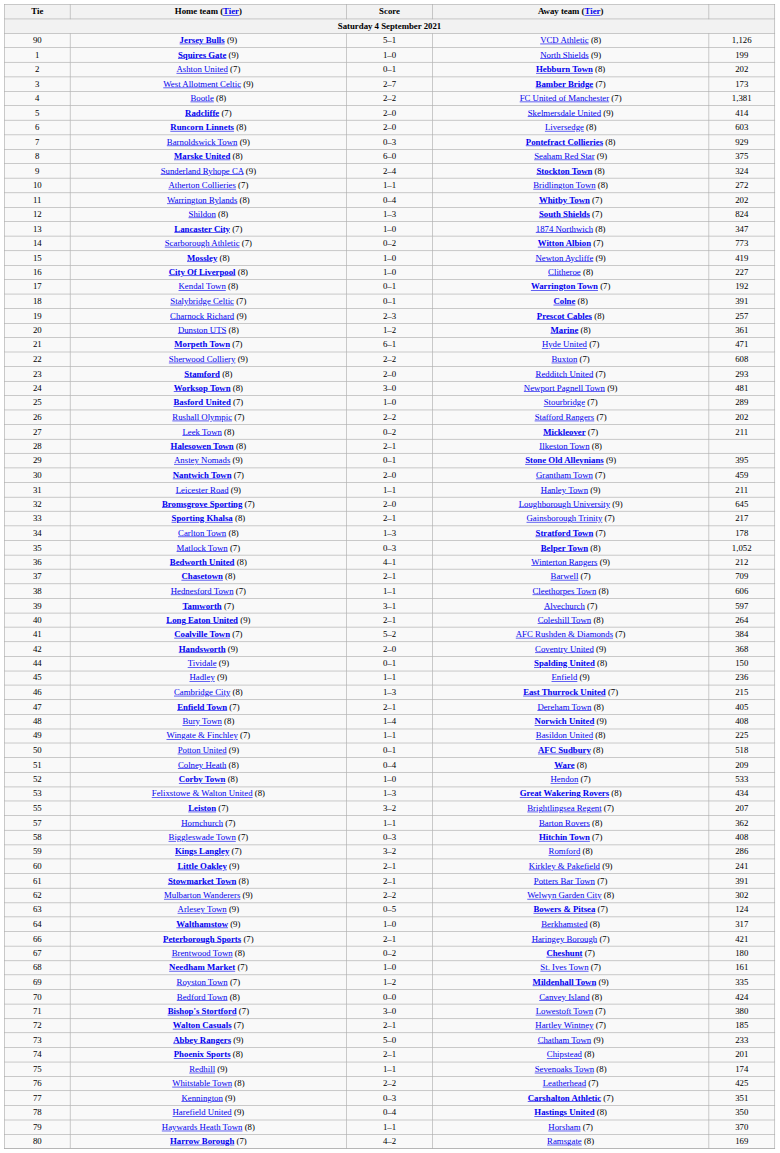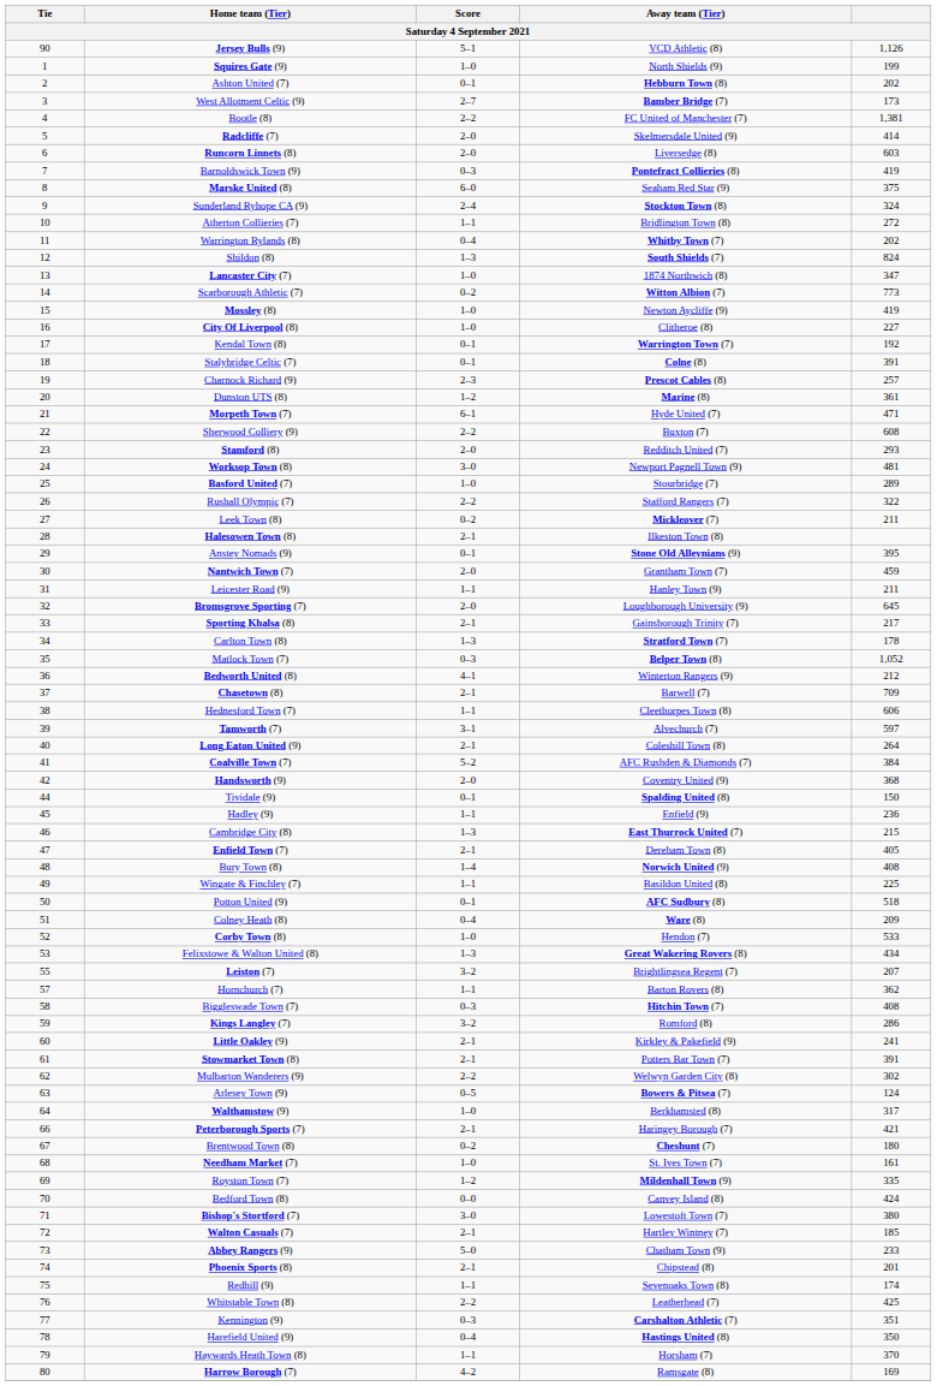 <table class="wikitable" style="text-align:center; font-size:90%; width:100%">
 <tr>
 <th scope="col" style="width:  8.43%;">Tie</th>
 <th scope="col" style="width: 35.29%;">Home team (<a href='#'>Tier</a>)</th>
 <th scope="col" style="width: 11.00%;">Score</th>
 <th scope="col" style="width: 35.29%;">Away team (<a href='#'>Tier</a>)</th>
 <th scope="col" style="width:  8.43%;"></th>
 </tr>
 <tr>
 <th colspan="5"><strong>Saturday 4 September 2021</strong></th>
 </tr>
 <tr>
 <td>90</td>
 <td><strong><a href='#'>Jersey Bulls</a></strong> (9)</td>
 <td>5–1</td>
 <td><a href='#'>VCD Athletic</a> (8)</td>
 <td>1,126</td>
 </tr>
 <tr>
 <td>1</td>
 <td><strong><a href='#'>Squires Gate</a></strong> (9)</td>
 <td>1–0</td>
 <td><a href='#'>North Shields</a> (9)</td>
 <td>199</td>
 </tr>
 <tr>
 <td>2</td>
 <td><a href='#'>Ashton United</a> (7)</td>
 <td>0–1</td>
 <td><strong><a href='#'>Hebburn Town</a></strong> (8)</td>
 <td>202</td>
 </tr>
 <tr>
 <td>3</td>
 <td><a href='#'>West Allotment Celtic</a> (9)</td>
 <td>2–7</td>
 <td><strong><a href='#'>Bamber Bridge</a></strong> (7)</td>
 <td>173</td>
 </tr>
 <tr>
 <td>4</td>
 <td><a href='#'>Bootle</a> (8)</td>
 <td>2–2</td>
 <td><a href='#'>FC United of Manchester</a> (7)</td>
 <td>1,381</td>
 </tr>
 <tr>
 <td>5</td>
 <td><strong><a href='#'>Radcliffe</a></strong> (7)</td>
 <td>2–0</td>
 <td><a href='#'>Skelmersdale United</a> (9)</td>
 <td>414</td>
 </tr>
 <tr>
 <td>6</td>
 <td><strong><a href='#'>Runcorn Linnets</a></strong> (8)</td>
 <td>2–0</td>
 <td><a href='#'>Liversedge</a> (8)</td>
 <td>603</td>
 </tr>
 <tr>
 <td>7</td>
 <td><a href='#'>Barnoldswick Town</a> (9)</td>
 <td>0–3</td>
 <td><strong><a href='#'>Pontefract Collieries</a></strong> (8)</td>
-<td>929</td>
+<td>419</td>
 </tr>
 <tr>
 <td>8</td>
 <td><strong><a href='#'>Marske United</a></strong> (8)</td>
 <td>6–0</td>
 <td><a href='#'>Seaham Red Star</a> (9)</td>
 <td>375</td>
 </tr>
 <tr>
 <td>9</td>
 <td><a href='#'>Sunderland Ryhope CA</a> (9)</td>
 <td>2–4</td>
 <td><strong><a href='#'>Stockton Town</a></strong> (8)</td>
 <td>324</td>
 </tr>
 <tr>
 <td>10</td>
 <td><a href='#'>Atherton Collieries</a> (7)</td>
 <td>1–1</td>
 <td><a href='#'>Bridlington Town</a> (8)</td>
 <td>272</td>
 </tr>
 <tr>
 <td>11</td>
 <td><a href='#'>Warrington Rylands</a> (8)</td>
 <td>0–4</td>
 <td><strong><a href='#'>Whitby Town</a></strong> (7)</td>
 <td>202</td>
 </tr>
 <tr>
 <td>12</td>
 <td><a href='#'>Shildon</a> (8)</td>
 <td>1–3</td>
 <td><strong><a href='#'>South Shields</a></strong> (7)</td>
 <td>824</td>
 </tr>
 <tr>
 <td>13</td>
 <td><strong><a href='#'>Lancaster City</a></strong> (7)</td>
 <td>1–0</td>
 <td><a href='#'>1874 Northwich</a> (8)</td>
 <td>347</td>
 </tr>
 <tr>
 <td>14</td>
 <td><a href='#'>Scarborough Athletic</a> (7)</td>
 <td>0–2</td>
 <td><strong><a href='#'>Witton Albion</a></strong> (7)</td>
 <td>773</td>
 </tr>
 <tr>
 <td>15</td>
 <td><strong><a href='#'>Mossley</a></strong> (8)</td>
 <td>1–0</td>
 <td><a href='#'>Newton Aycliffe</a> (9)</td>
 <td>419</td>
 </tr>
 <tr>
 <td>16</td>
 <td><strong><a href='#'>City Of Liverpool</a></strong> (8)</td>
 <td>1–0</td>
 <td><a href='#'>Clitheroe</a> (8)</td>
 <td>227</td>
 </tr>
 <tr>
 <td>17</td>
 <td><a href='#'>Kendal Town</a> (8)</td>
 <td>0–1</td>
 <td><strong><a href='#'>Warrington Town</a></strong> (7)</td>
 <td>192</td>
 </tr>
 <tr>
 <td>18</td>
 <td><a href='#'>Stalybridge Celtic</a> (7)</td>
 <td>0–1</td>
 <td><strong><a href='#'>Colne</a></strong> (8)</td>
 <td>391</td>
 </tr>
 <tr>
 <td>19</td>
 <td><a href='#'>Charnock Richard</a> (9)</td>
 <td>2–3</td>
 <td><strong><a href='#'>Prescot Cables</a></strong> (8)</td>
 <td>257</td>
 </tr>
 <tr>
 <td>20</td>
 <td><a href='#'>Dunston UTS</a> (8)</td>
 <td>1–2</td>
 <td><strong><a href='#'>Marine</a></strong> (8)</td>
 <td>361</td>
 </tr>
 <tr>
 <td>21</td>
 <td><strong><a href='#'>Morpeth Town</a></strong> (7)</td>
 <td>6–1</td>
 <td><a href='#'>Hyde United</a> (7)</td>
 <td>471</td>
 </tr>
 <tr>
 <td>22</td>
 <td><a href='#'>Sherwood Colliery</a> (9)</td>
 <td>2–2</td>
 <td><a href='#'>Buxton</a> (7)</td>
 <td>608</td>
 </tr>
 <tr>
 <td>23</td>
 <td><strong><a href='#'>Stamford</a></strong> (8)</td>
 <td>2–0</td>
 <td><a href='#'>Redditch United</a> (7)</td>
 <td>293</td>
 </tr>
 <tr>
 <td>24</td>
 <td><strong><a href='#'>Worksop Town</a></strong> (8)</td>
 <td>3–0</td>
 <td><a href='#'>Newport Pagnell Town</a> (9)</td>
 <td>481</td>
 </tr>
 <tr>
 <td>25</td>
 <td><strong><a href='#'>Basford United</a></strong> (7)</td>
 <td>1–0</td>
 <td><a href='#'>Stourbridge</a> (7)</td>
 <td>289</td>
 </tr>
 <tr>
 <td>26</td>
 <td><a href='#'>Rushall Olympic</a> (7)</td>
 <td>2–2</td>
 <td><a href='#'>Stafford Rangers</a> (7)</td>
-<td>202</td>
+<td>322</td>
 </tr>
 <tr>
 <td>27</td>
 <td><a href='#'>Leek Town</a> (8)</td>
 <td>0–2</td>
 <td><strong><a href='#'>Mickleover</a></strong> (7)</td>
 <td>211</td>
 </tr>
 <tr>
 <td>28</td>
 <td><strong><a href='#'>Halesowen Town</a></strong> (8)</td>
 <td>2–1</td>
 <td><a href='#'>Ilkeston Town</a> (8)</td>
 <td></td>
 </tr>
 <tr>
 <td>29</td>
 <td><a href='#'>Anstey Nomads</a> (9)</td>
 <td>0–1</td>
 <td><strong><a href='#'>Stone Old Alleynians</a></strong> (9)</td>
 <td>395</td>
 </tr>
 <tr>
 <td>30</td>
 <td><strong><a href='#'>Nantwich Town</a></strong> (7)</td>
 <td>2–0</td>
 <td><a href='#'>Grantham Town</a> (7)</td>
 <td>459</td>
 </tr>
 <tr>
 <td>31</td>
 <td><a href='#'>Leicester Road</a> (9)</td>
 <td>1–1</td>
 <td><a href='#'>Hanley Town</a> (9)</td>
 <td>211</td>
 </tr>
 <tr>
 <td>32</td>
 <td><strong><a href='#'>Bromsgrove Sporting</a></strong> (7)</td>
 <td>2–0</td>
 <td><a href='#'>Loughborough University</a> (9)</td>
 <td>645</td>
 </tr>
 <tr>
 <td>33</td>
 <td><strong><a href='#'>Sporting Khalsa</a></strong> (8)</td>
 <td>2–1</td>
 <td><a href='#'>Gainsborough Trinity</a> (7)</td>
 <td>217</td>
 </tr>
 <tr>
 <td>34</td>
 <td><a href='#'>Carlton Town</a> (8)</td>
 <td>1–3</td>
 <td><strong><a href='#'>Stratford Town</a></strong> (7)</td>
 <td>178</td>
 </tr>
 <tr>
 <td>35</td>
 <td><a href='#'>Matlock Town</a> (7)</td>
 <td>0–3</td>
 <td><strong><a href='#'>Belper Town</a></strong> (8)</td>
 <td>1,052</td>
 </tr>
 <tr>
 <td>36</td>
 <td><strong><a href='#'>Bedworth United</a></strong> (8)</td>
 <td>4–1</td>
 <td><a href='#'>Winterton Rangers</a> (9)</td>
 <td>212</td>
 </tr>
 <tr>
 <td>37</td>
 <td><strong><a href='#'>Chasetown</a></strong> (8)</td>
 <td>2–1</td>
 <td><a href='#'>Barwell</a>  (7)</td>
 <td>709</td>
 </tr>
 <tr>
 <td>38</td>
 <td><a href='#'>Hednesford Town</a> (7)</td>
 <td>1–1</td>
 <td><a href='#'>Cleethorpes Town</a> (8)</td>
 <td>606</td>
 </tr>
 <tr>
 <td>39</td>
 <td><strong><a href='#'>Tamworth</a></strong> (7)</td>
 <td>3–1</td>
 <td><a href='#'>Alvechurch</a> (7)</td>
 <td>597</td>
 </tr>
 <tr>
 <td>40</td>
 <td><strong><a href='#'>Long Eaton United</a></strong> (9)</td>
 <td>2–1</td>
 <td><a href='#'>Coleshill Town</a> (8)</td>
 <td>264</td>
 </tr>
 <tr>
 <td>41</td>
 <td><strong><a href='#'>Coalville Town</a></strong> (7)</td>
 <td>5–2</td>
 <td><a href='#'>AFC Rushden & Diamonds</a> (7)</td>
 <td>384</td>
 </tr>
 <tr>
 <td>42</td>
 <td><strong><a href='#'>Handsworth</a></strong> (9)</td>
 <td>2–0</td>
 <td><a href='#'>Coventry United</a> (9)</td>
 <td>368</td>
 </tr>
 <tr>
 <td>44</td>
 <td><a href='#'>Tividale</a> (9)</td>
 <td>0–1</td>
 <td><strong><a href='#'>Spalding United</a></strong> (8)</td>
 <td>150</td>
 </tr>
 <tr>
 <td>45</td>
 <td><a href='#'>Hadley</a> (9)</td>
 <td>1–1</td>
 <td><a href='#'>Enfield</a> (9)</td>
 <td>236</td>
 </tr>
 <tr>
 <td>46</td>
 <td><a href='#'>Cambridge City</a> (8)</td>
 <td>1–3</td>
 <td><strong><a href='#'>East Thurrock United</a></strong> (7)</td>
 <td>215</td>
 </tr>
 <tr>
 <td>47</td>
 <td><strong><a href='#'>Enfield Town</a></strong> (7)</td>
 <td>2–1</td>
 <td><a href='#'>Dereham Town</a> (8)</td>
 <td>405</td>
 </tr>
 <tr>
 <td>48</td>
 <td><a href='#'>Bury Town</a> (8)</td>
 <td>1–4</td>
 <td><strong><a href='#'>Norwich United</a></strong> (9)</td>
 <td>408</td>
 </tr>
 <tr>
 <td>49</td>
 <td><a href='#'>Wingate & Finchley</a> (7)</td>
 <td>1–1</td>
 <td><a href='#'>Basildon United</a> (8)</td>
 <td>225</td>
 </tr>
 <tr>
 <td>50</td>
 <td><a href='#'>Potton United</a> (9)</td>
 <td>0–1</td>
 <td><strong><a href='#'>AFC Sudbury</a></strong> (8)</td>
 <td>518</td>
 </tr>
 <tr>
 <td>51</td>
 <td><a href='#'>Colney Heath</a> (8)</td>
 <td>0–4</td>
 <td><strong><a href='#'>Ware</a></strong> (8)</td>
 <td>209</td>
 </tr>
 <tr>
 <td>52</td>
 <td><strong><a href='#'>Corby Town</a></strong> (8)</td>
 <td>1–0</td>
 <td><a href='#'>Hendon</a> (7)</td>
 <td>533</td>
 </tr>
 <tr>
 <td>53</td>
 <td><a href='#'>Felixstowe & Walton United</a> (8)</td>
 <td>1–3</td>
 <td><strong><a href='#'>Great Wakering Rovers</a></strong> (8)</td>
 <td>434</td>
 </tr>
 <tr>
 <td>55</td>
 <td><strong><a href='#'>Leiston</a></strong> (7)</td>
 <td>3–2</td>
 <td><a href='#'>Brightlingsea Regent</a> (7)</td>
 <td>207</td>
 </tr>
 <tr>
 <td>57</td>
 <td><a href='#'>Hornchurch</a> (7)</td>
 <td>1–1</td>
 <td><a href='#'>Barton Rovers</a> (8)</td>
 <td>362</td>
 </tr>
 <tr>
 <td>58</td>
 <td><a href='#'>Biggleswade Town</a>  (7)</td>
 <td>0–3</td>
 <td><strong><a href='#'>Hitchin Town</a></strong> (7)</td>
 <td>408</td>
 </tr>
 <tr>
 <td>59</td>
 <td><strong><a href='#'>Kings Langley</a></strong> (7)</td>
 <td>3–2</td>
 <td><a href='#'>Romford</a> (8)</td>
 <td>286</td>
 </tr>
 <tr>
 <td>60</td>
 <td><strong><a href='#'>Little Oakley</a></strong> (9)</td>
 <td>2–1</td>
 <td><a href='#'>Kirkley & Pakefield</a> (9)</td>
 <td>241</td>
 </tr>
 <tr>
 <td>61</td>
 <td><strong><a href='#'>Stowmarket Town</a></strong> (8)</td>
 <td>2–1</td>
 <td><a href='#'>Potters Bar Town</a> (7)</td>
 <td>391</td>
 </tr>
 <tr>
 <td>62</td>
 <td><a href='#'>Mulbarton Wanderers</a> (9)</td>
 <td>2–2</td>
 <td><a href='#'>Welwyn Garden City</a> (8)</td>
 <td>302</td>
 </tr>
 <tr>
 <td>63</td>
 <td><a href='#'>Arlesey Town</a> (9)</td>
 <td>0–5</td>
 <td><strong><a href='#'>Bowers & Pitsea</a></strong> (7)</td>
 <td>124</td>
 </tr>
 <tr>
 <td>64</td>
 <td><strong><a href='#'>Walthamstow</a></strong> (9)</td>
 <td>1–0</td>
 <td><a href='#'>Berkhamsted</a> (8)</td>
 <td>317</td>
 </tr>
 <tr>
 <td>66</td>
 <td><strong><a href='#'>Peterborough Sports</a></strong> (7)</td>
 <td>2–1</td>
 <td><a href='#'>Haringey Borough</a> (7)</td>
 <td>421</td>
 </tr>
 <tr>
 <td>67</td>
 <td><a href='#'>Brentwood Town</a> (8)</td>
 <td>0–2</td>
 <td><strong><a href='#'>Cheshunt</a></strong> (7)</td>
 <td>180</td>
 </tr>
 <tr>
 <td>68</td>
 <td><strong><a href='#'>Needham Market</a></strong> (7)</td>
 <td>1–0</td>
 <td><a href='#'>St. Ives Town</a> (7)</td>
 <td>161</td>
 </tr>
 <tr>
 <td>69</td>
 <td><a href='#'>Royston Town</a> (7)</td>
 <td>1–2</td>
 <td><strong><a href='#'>Mildenhall Town</a></strong> (9)</td>
 <td>335</td>
 </tr>
 <tr>
 <td>70</td>
 <td><a href='#'>Bedford Town</a> (8)</td>
 <td>0–0</td>
 <td><a href='#'>Canvey Island</a> (8)</td>
 <td>424</td>
 </tr>
 <tr>
 <td>71</td>
 <td><strong><a href='#'>Bishop's Stortford</a></strong> (7)</td>
 <td>3–0</td>
 <td><a href='#'>Lowestoft Town</a> (7)</td>
 <td>380</td>
 </tr>
 <tr>
 <td>72</td>
 <td><strong><a href='#'>Walton Casuals</a></strong> (7)</td>
 <td>2–1</td>
 <td><a href='#'>Hartley Wintney</a> (7)</td>
 <td>185</td>
 </tr>
 <tr>
 <td>73</td>
 <td><strong><a href='#'>Abbey Rangers</a></strong> (9)</td>
 <td>5–0</td>
 <td><a href='#'>Chatham Town</a> (9)</td>
 <td>233</td>
 </tr>
 <tr>
 <td>74</td>
 <td><strong><a href='#'>Phoenix Sports</a></strong> (8)</td>
 <td>2–1</td>
 <td><a href='#'>Chipstead</a> (8)</td>
 <td>201</td>
 </tr>
 <tr>
 <td>75</td>
 <td><a href='#'>Redhill</a> (9)</td>
 <td>1–1</td>
 <td><a href='#'>Sevenoaks Town</a> (8)</td>
 <td>174</td>
 </tr>
 <tr>
 <td>76</td>
 <td><a href='#'>Whitstable Town</a> (8)</td>
 <td>2–2</td>
 <td><a href='#'>Leatherhead</a> (7)</td>
 <td>425</td>
 </tr>
 <tr>
 <td>77</td>
 <td><a href='#'>Kennington</a> (9)</td>
 <td>0–3</td>
 <td><strong><a href='#'>Carshalton Athletic</a></strong> (7)</td>
 <td>351</td>
 </tr>
 <tr>
 <td>78</td>
 <td><a href='#'>Harefield United</a> (9)</td>
 <td>0–4</td>
 <td><strong><a href='#'>Hastings United</a></strong> (8)</td>
 <td>350</td>
 </tr>
 <tr>
 <td>79</td>
 <td><a href='#'>Haywards Heath Town</a> (8)</td>
 <td>1–1</td>
 <td><a href='#'>Horsham</a> (7)</td>
 <td>370</td>
 </tr>
 <tr>
 <td>80</td>
 <td><strong><a href='#'>Harrow Borough</a></strong> (7)</td>
 <td>4–2</td>
 <td><a href='#'>Ramsgate</a> (8)</td>
 <td>169</td>
 </tr>
 <tr>
 </tr>
 </table>
